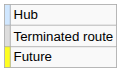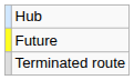 <table class="wikitable">
 <tr>
 <td style="background-color: #D0E7FF"></td>
 <td>Hub</td>
 </tr>
 <tr>
+<td style="background-color:#FEFE22"></td>
+<td>Future</td>
+</tr>
+<tr>
 <td style="background-color:#DDDDDD"></td>
 <td>Terminated route</td>
 </tr>
-<tr>
-<td style="background-color:#FEFE22"></td>
-<td>Future</td>
-</tr>
 </table>
